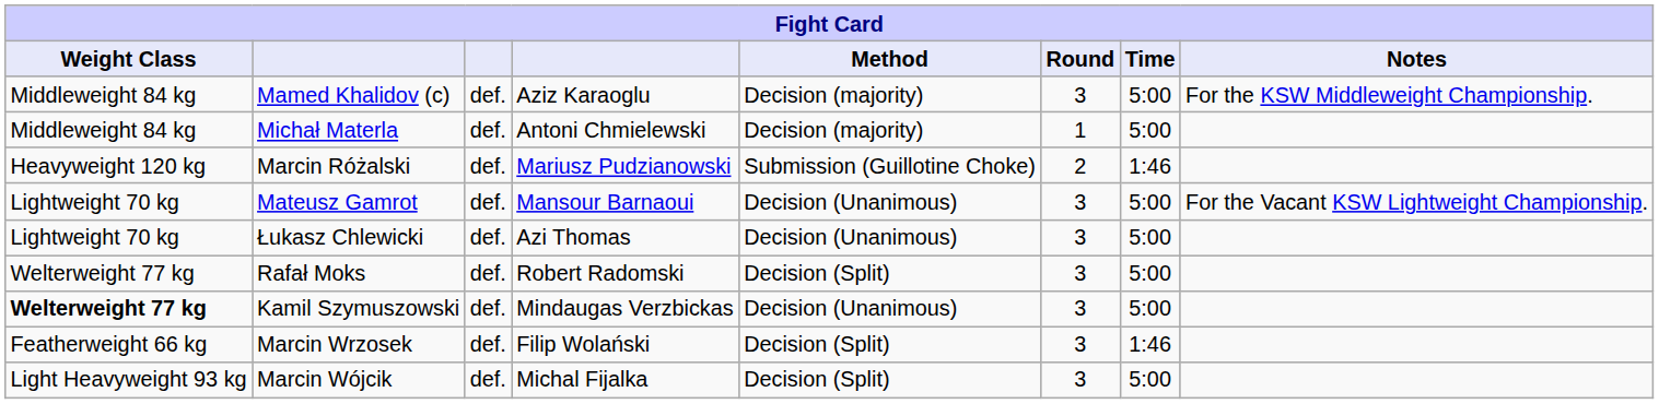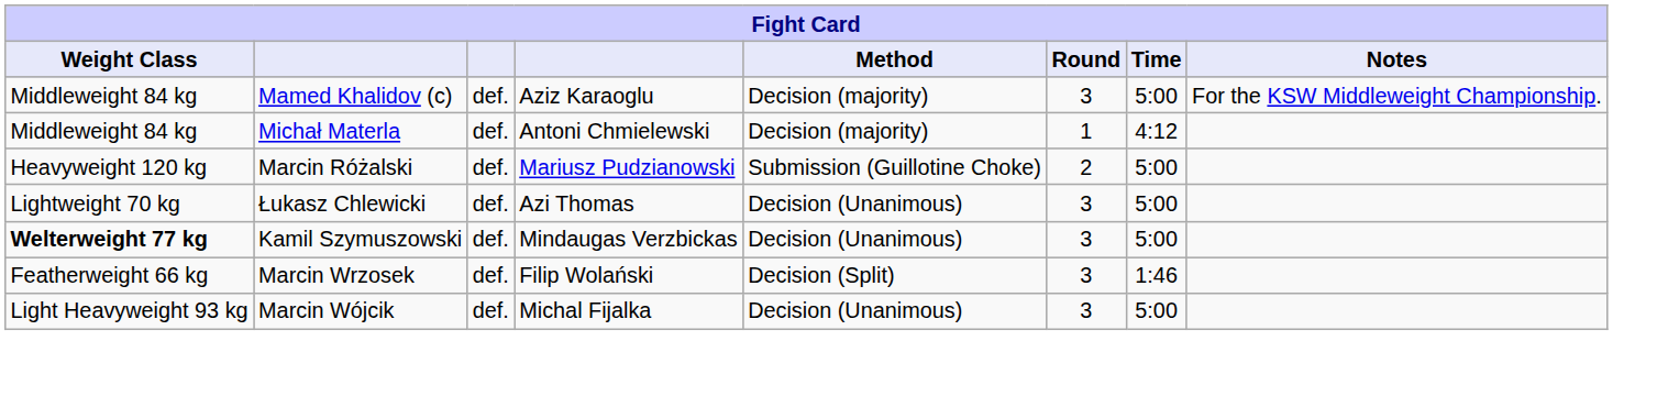 <table class="wikitable" style="font-size: 80%;">
 <tr>
 <th colspan="8" style="background-color: #ccf; color: #000080; text-align: center;"><strong>Fight Card</strong></th>
 </tr>
 <tr>
 <th colspan="1" style="background-color: #E6E8FA; color: #000000; text-align: center;">Weight Class</th>
 <th colspan="1" style="background-color: #E6E8FA; color: #000000; text-align: center;"></th>
 <th colspan="1" style="background-color: #E6E8FA; color: #000000; text-align: center;"></th>
 <th colspan="1" style="background-color: #E6E8FA; color: #000000; text-align: center;"></th>
 <th colspan="1" style="background-color: #E6E8FA; color: #000000; text-align: center;">Method</th>
 <th colspan="1" style="background-color: #E6E8FA; color: #000000; text-align: center;">Round</th>
 <th colspan="1" style="background-color: #E6E8FA; color: #000000; text-align: center;">Time</th>
 <th colspan="1" style="background-color: #E6E8FA; color: #000000; text-align: center;">Notes</th>
 </tr>
 <tr>
 <td>Middleweight 84 kg</td>
 <td> <a href='#'>Mamed Khalidov</a> (c)</td>
 <td>def.</td>
 <td> Aziz Karaoglu</td>
 <td>Decision (majority)</td>
 <td align=center>3</td>
 <td align=center>5:00</td>
 <td>For the <a href='#'>KSW Middleweight Championship</a>.</td>
 </tr>
 <tr>
 <td>Middleweight 84 kg</td>
 <td> <a href='#'>Michał Materla</a></td>
 <td>def.</td>
 <td> Antoni Chmielewski</td>
 <td>Decision (majority)</td>
 <td align=center>1</td>
-<td align=center>5:00</td>
+<td align=center>4:12</td>
 <td></td>
 </tr>
 <tr>
 <td>Heavyweight 120 kg</td>
 <td> Marcin Różalski</td>
 <td>def.</td>
 <td> <a href='#'>Mariusz Pudzianowski</a></td>
 <td>Submission (Guillotine Choke)</td>
 <td align=center>2</td>
-<td align=center>1:46</td>
+<td align=center>5:00</td>
 <td></td>
-</tr>
-<tr>
-<td>Lightweight 70 kg</td>
-<td> <a href='#'>Mateusz Gamrot</a></td>
-<td>def.</td>
-<td> <a href='#'>Mansour Barnaoui</a></td>
-<td>Decision (Unanimous)</td>
-<td align=center>3</td>
-<td align=center>5:00</td>
-<td>For the Vacant  <a href='#'>KSW Lightweight Championship</a>.</td>
 </tr>
 <tr>
 <td>Lightweight 70 kg</td>
 <td> Łukasz Chlewicki</td>
 <td>def.</td>
 <td> Azi Thomas</td>
 <td>Decision (Unanimous)</td>
-<td align=center>3</td>
-<td align=center>5:00</td>
-<td></td>
-</tr>
-<tr>
-<td>Welterweight 77 kg</td>
-<td> Rafał Moks</td>
-<td>def.</td>
-<td> Robert Radomski</td>
-<td>Decision (Split)</td>
 <td align=center>3</td>
 <td align=center>5:00</td>
 <td></td>
 </tr>
 <tr>
 <td><strong>Welterweight 77 kg</strong></td>
 <td> Kamil Szymuszowski</td>
 <td>def.</td>
 <td> Mindaugas Verzbickas</td>
 <td>Decision (Unanimous)</td>
 <td align=center>3</td>
 <td align=center>5:00</td>
 <td></td>
 </tr>
 <tr>
 <td>Featherweight 66 kg</td>
 <td> Marcin Wrzosek</td>
 <td>def.</td>
 <td> Filip Wolański</td>
 <td>Decision (Split)</td>
 <td align=center>3</td>
 <td align=center>1:46</td>
 <td></td>
 </tr>
 <tr>
 <td>Light Heavyweight 93 kg</td>
 <td> Marcin Wójcik</td>
 <td>def.</td>
 <td> Michal Fijalka</td>
-<td>Decision (Split)</td>
+<td>Decision (Unanimous)</td>
 <td align=center>3</td>
 <td align=center>5:00</td>
 <td></td>
 </tr>
 </table>
